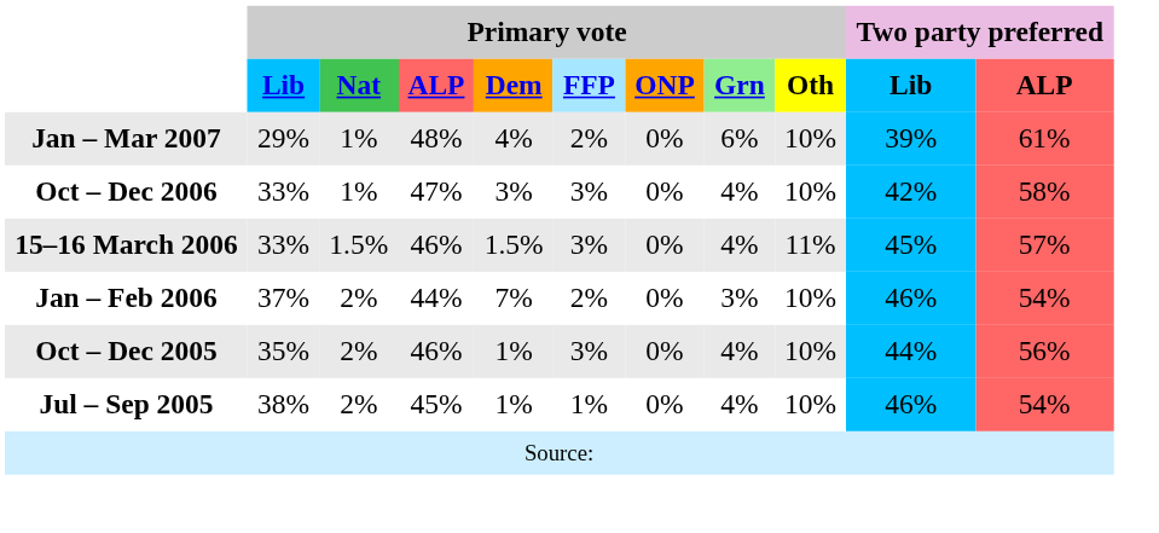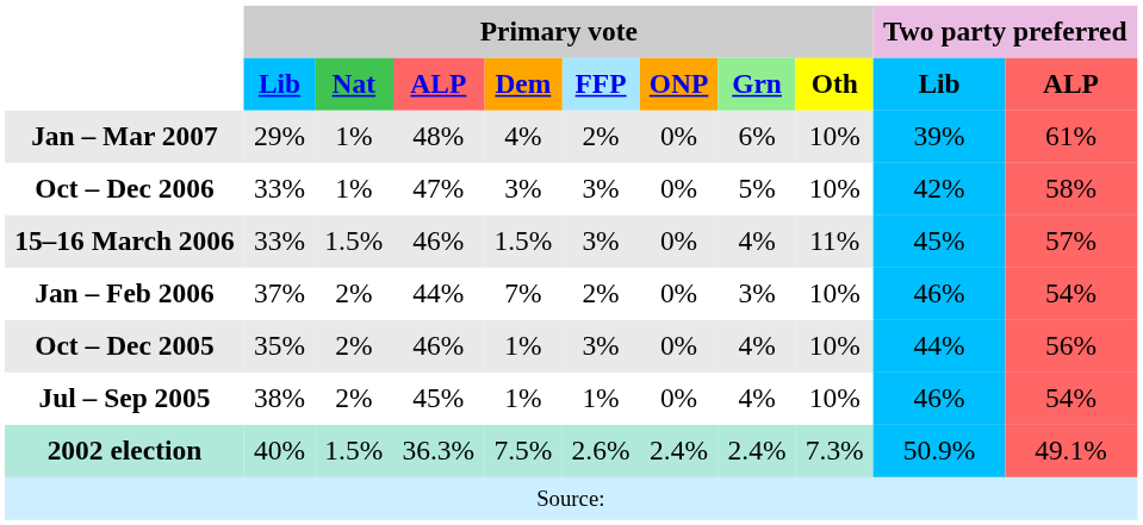 <table class="toccolours" cellpadding="5" cellspacing="0" style="float:left; margin-right:.5em; margin-top:.4em; font-size:90%;">
 <tr>
 </tr>
 <tr>
 <th></th>
 <th style="background:#ccc; text-align:center;" colspan="8">Primary vote</th>
 <th style="background:#ebbce3; text-align:center;" colspan="2">Two party preferred</th>
 </tr>
 <tr>
 <th></th>
 <th style="background:#00bfff; text-align:center;"><a href='#'>Lib</a></th>
 <th style="background:#40c351; text-align:center;"><a href='#'>Nat</a></th>
 <th style="background:#f66; text-align:center;"><a href='#'>ALP</a></th>
 <th style="background:orange; text-align:center;"><a href='#'>Dem</a></th>
 <th style="background:#a6e7ff; text-align:center;"><a href='#'>FFP</a></th>
 <th class="unsortable" style="background:orange"><a href='#'>ONP</a></th>
 <th style="background:#90ee90; text-align:center;"><a href='#'>Grn</a></th>
 <th style="background:#ff0; text-align:center;">Oth</th>
 <th style="background:#00bfff; text-align:center;">Lib</th>
 <th style="background:#f66; text-align:center;">ALP</th>
 </tr>
 <tr>
 <th style="background:#e9e9e9;">Jan – Mar 2007</th>
 <td style="text-align:center; background:#e9e9e9;">29%</td>
 <td width="" style="text-align:center; background:#e9e9e9;">1%</td>
 <td style="text-align:center; background:#e9e9e9;">48%</td>
 <td width="" style="text-align:center; background:#e9e9e9;">4%</td>
 <td width="" style="text-align:center; background:#e9e9e9;">2%</td>
 <td width="" style="text-align:center; background:#e9e9e9;">0%</td>
 <td width="" style="text-align:center; background:#e9e9e9;">6%</td>
 <td width="" style="text-align:center; background:#e9e9e9;">10%</td>
 <td width="" style="text-align:center; background:#00bfff;">39%</td>
 <td width="" style="text-align:center; background:#f66;">61%</td>
 </tr>
 <tr>
 <th>Oct – Dec 2006</th>
 <td style="text-align:center;" bgcolor="">33%</td>
 <td style="text-align:center;" width="" bgcolor="">1%</td>
 <td style="text-align:center;" bgcolor="">47%</td>
 <td style="text-align:center;" width="" bgcolor="">3%</td>
 <td style="text-align:center;" width="" bgcolor="">3%</td>
 <td style="text-align:center;" width="" bgcolor="">0%</td>
-<td style="text-align:center;" width="" bgcolor="">4%</td>
+<td style="text-align:center;" width="" bgcolor="">5%</td>
 <td style="text-align:center;" width="" bgcolor="">10%</td>
 <td width="" style="text-align:center; background:#00bfff;">42%</td>
 <td width="" style="text-align:center; background:#f66;">58%</td>
 </tr>
 <tr>
 <th style="background:#e9e9e9;">15–16 March 2006</th>
 <td style="text-align:center; background:#e9e9e9;">33%</td>
 <td width="" style="text-align:center; background:#e9e9e9;">1.5%</td>
 <td style="text-align:center; background:#e9e9e9;">46%</td>
 <td width="" style="text-align:center; background:#e9e9e9;">1.5%</td>
 <td width="" style="text-align:center; background:#e9e9e9;">3%</td>
 <td width="" style="text-align:center; background:#e9e9e9;">0%</td>
 <td width="" style="text-align:center; background:#e9e9e9;">4%</td>
 <td width="" style="text-align:center; background:#e9e9e9;">11%</td>
 <td width="" style="text-align:center; background:#00bfff;">45%</td>
 <td width="" style="text-align:center; background:#f66;">57%</td>
 </tr>
 <tr>
 <th>Jan – Feb 2006</th>
 <td style="text-align:center;" bgcolor="">37%</td>
 <td style="text-align:center;" width="" bgcolor="">2%</td>
 <td style="text-align:center;" bgcolor="">44%</td>
 <td style="text-align:center;" width="" bgcolor="">7%</td>
 <td style="text-align:center;" width="" bgcolor="">2%</td>
 <td style="text-align:center;" width="" bgcolor="">0%</td>
 <td style="text-align:center;" width="" bgcolor="">3%</td>
 <td style="text-align:center;" width="" bgcolor="">10%</td>
 <td width="" style="text-align:center; background:#00bfff;">46%</td>
 <td width="" style="text-align:center; background:#f66;">54%</td>
 </tr>
 <tr>
 <th style="background:#e9e9e9;">Oct – Dec 2005</th>
 <td style="text-align:center; background:#e9e9e9;">35%</td>
 <td width="" style="text-align:center; background:#e9e9e9;">2%</td>
 <td style="text-align:center; background:#e9e9e9;">46%</td>
 <td width="" style="text-align:center; background:#e9e9e9;">1%</td>
 <td width="" style="text-align:center; background:#e9e9e9;">3%</td>
 <td width="" style="text-align:center; background:#e9e9e9;">0%</td>
 <td width="" style="text-align:center; background:#e9e9e9;">4%</td>
 <td width="" style="text-align:center; background:#e9e9e9;">10%</td>
 <td width="" style="text-align:center; background:#00bfff;">44%</td>
 <td width="" style="text-align:center; background:#f66;">56%</td>
 </tr>
 <tr>
 <th>Jul – Sep 2005</th>
 <td style="text-align:center;" bgcolor="">38%</td>
 <td style="text-align:center;" width="" bgcolor="">2%</td>
 <td style="text-align:center;" bgcolor="">45%</td>
 <td style="text-align:center;" width="" bgcolor="">1%</td>
 <td style="text-align:center;" width="" bgcolor="">1%</td>
 <td style="text-align:center;" width="" bgcolor="">0%</td>
 <td style="text-align:center;" width="" bgcolor="">4%</td>
 <td style="text-align:center;" width="" bgcolor="">10%</td>
 <td width="" style="text-align:center; background:#00bfff;">46%</td>
 <td width="" style="text-align:center; background:#f66;">54%</td>
 </tr>
 <tr>
+<th style="background:#b0e9db;">2002 election</th>
+<td style="text-align:center; background:#b0e9db;">40%</td>
+<td width="" style="text-align:center; background:#b0e9db;">1.5%</td>
+<td style="text-align:center; background:#b0e9db;">36.3%</td>
+<td width="" style="text-align:center; background:#b0e9db;">7.5%</td>
+<td width="" style="text-align:center; background:#b0e9db;">2.6%</td>
+<td width="" style="text-align:center; background:#b0e9db;">2.4%</td>
+<td width="" style="text-align:center; background:#b0e9db;">2.4%</td>
+<td width="" style="text-align:center; background:#b0e9db;">7.3%</td>
+<td width="" style="text-align:center; background:#00bfff;">50.9%</td>
+<td width="" style="text-align:center; background:#f66;">49.1%</td>
+</tr>
+<tr>
 <td colspan="11" style="font-size:80%; background:#cef; text-align:center;">Source: <br></td>
 </tr>
 </table>
